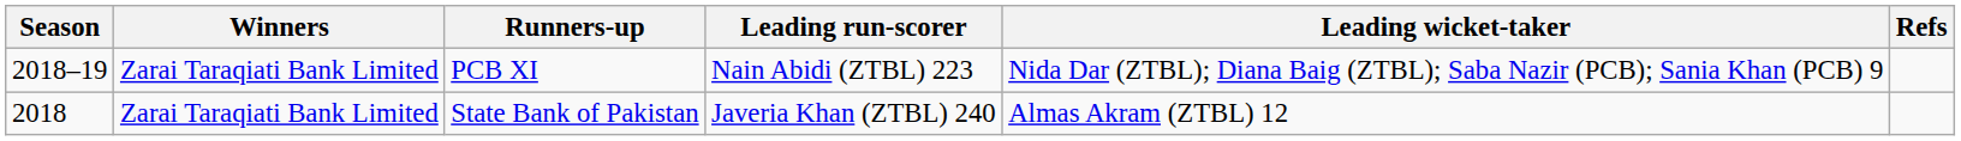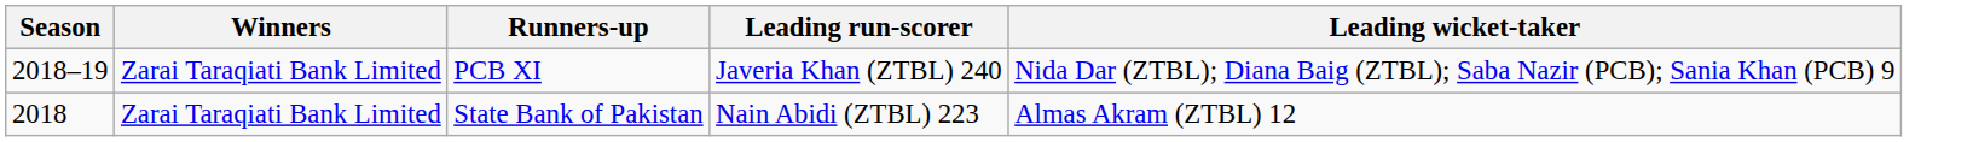 <table class="wikitable">
 <tr>
 <th scope="col">Season</th>
 <th scope="col">Winners</th>
 <th scope="col">Runners-up</th>
 <th scope="col">Leading run-scorer</th>
 <th scope="col">Leading wicket-taker</th>
-<th scope="col">Refs</th>
 </tr>
 <tr>
 <td>2018–19</td>
 <td><a href='#'>Zarai Taraqiati Bank Limited</a></td>
 <td><a href='#'>PCB XI</a></td>
-<td><a href='#'>Nain Abidi</a> (ZTBL) 223</td>
+<td><a href='#'>Javeria Khan</a> (ZTBL) 240</td>
 <td><a href='#'>Nida Dar</a> (ZTBL); <a href='#'>Diana Baig</a> (ZTBL); <a href='#'>Saba Nazir</a> (PCB); <a href='#'>Sania Khan</a> (PCB) 9</td>
-<td></td>
 </tr>
 <tr>
 <td>2018</td>
 <td><a href='#'>Zarai Taraqiati Bank Limited</a></td>
 <td><a href='#'>State Bank of Pakistan</a></td>
-<td><a href='#'>Javeria Khan</a> (ZTBL) 240</td>
+<td><a href='#'>Nain Abidi</a> (ZTBL) 223</td>
 <td><a href='#'>Almas Akram</a> (ZTBL) 12</td>
-<td></td>
 </tr>
 </table>
